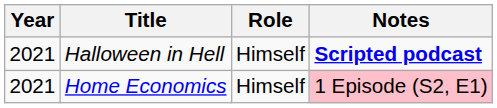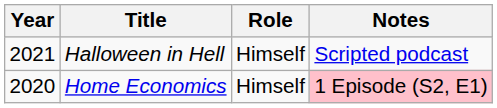 <table class="wikitable sortable">
 <tr>
 <th>Year</th>
 <th>Title</th>
 <th>Role</th>
 <th>Notes</th>
 </tr>
 <tr>
 <td>2021</td>
 <td><em>Halloween in Hell</em></td>
 <td>Himself</td>
-<td><strong><a href='#'>Scripted podcast</a></strong></td>
+<td><a href='#'>Scripted podcast</a></td>
 </tr>
 <tr>
-<td>2021</td>
+<td>2020</td>
 <td><em><a href='#'>Home Economics</a></em></td>
 <td>Himself</td>
 <td style="background: pink;">1 Episode (S2, E1)</td>
 </tr>
 </table>
